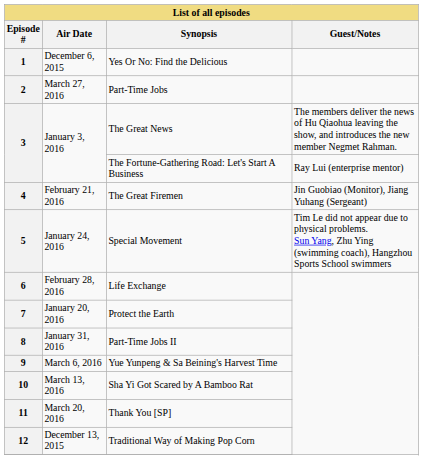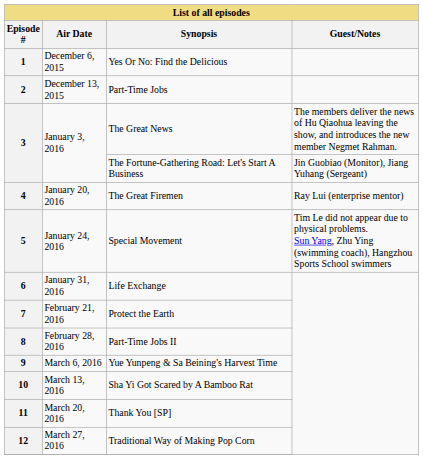 <table Class = "wikitable" style = "font-size: 90%;">
 <tr>
 <th Colspan="5" style="background:#F0DC82;">List of all episodes</th>
 </tr>
 <tr>
 <th>Episode #</th>
 <th width=120>Air Date</th>
 <th width=500>Synopsis</th>
 <th width=300>Guest/Notes</th>
 </tr>
 <tr>
 <th>1</th>
 <td>December 6, 2015</td>
 <td>Yes Or No: Find the Delicious</td>
 <td></td>
 </tr>
 <tr>
 <th>2</th>
-<td>March 27, 2016</td>
+<td>December 13, 2015</td>
 <td>Part-Time Jobs</td>
 <td></td>
 </tr>
 <tr>
 <th rowspan = "2">3</th>
 <td rowspan = "2">January 3, 2016</td>
 <td>The Great News</td>
 <td>The members deliver the news of Hu Qiaohua leaving the show, and introduces the new member Negmet Rahman.</td>
 </tr>
 <tr>
 <td>The Fortune-Gathering Road: Let's Start A Business</td>
-<td>Ray Lui (enterprise mentor)</td>
+<td>Jin Guobiao (Monitor), Jiang Yuhang (Sergeant)</td>
 </tr>
 <tr>
 <th>4</th>
-<td>February 21, 2016</td>
+<td>January 20, 2016</td>
 <td>The Great Firemen</td>
-<td>Jin Guobiao (Monitor), Jiang Yuhang (Sergeant)</td>
+<td>Ray Lui (enterprise mentor)</td>
 </tr>
 <tr>
 <th>5</th>
 <td>January 24, 2016</td>
 <td>Special Movement</td>
 <td>Tim Le did not appear due to physical problems.<br><a href='#'>Sun Yang</a>, Zhu Ying (swimming coach), Hangzhou Sports School swimmers</td>
 </tr>
 <tr>
 <th>6</th>
-<td>February 28, 2016</td>
+<td>January 31, 2016</td>
 <td>Life Exchange</td>
 </tr>
 <tr>
 <th>7</th>
-<td>January 20, 2016</td>
+<td>February 21, 2016</td>
 <td>Protect the Earth</td>
 </tr>
 <tr>
 <th>8</th>
-<td>January 31, 2016</td>
+<td>February 28, 2016</td>
 <td>Part-Time Jobs II</td>
 </tr>
 <tr>
 <th>9</th>
 <td>March 6, 2016</td>
 <td>Yue Yunpeng & Sa Beining's Harvest Time</td>
 </tr>
 <tr>
 <th>10</th>
 <td>March 13, 2016</td>
 <td>Sha Yi Got Scared by A Bamboo Rat</td>
 </tr>
 <tr>
 <th>11</th>
 <td>March 20, 2016</td>
 <td>Thank You [SP]</td>
 </tr>
 <tr>
 <th>12</th>
-<td>December 13, 2015</td>
+<td>March 27, 2016</td>
 <td>Traditional Way of Making Pop Corn</td>
 </tr>
 <tr>
 </tr>
 </table>
